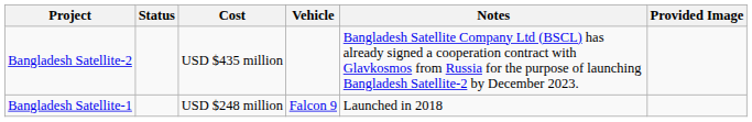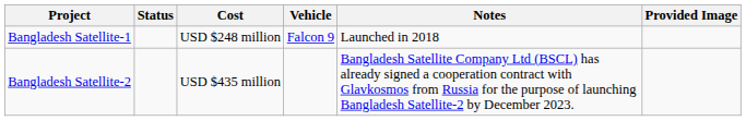 <table class="wikitable">
 <tr>
 <th>Project</th>
 <th>Status</th>
 <th>Cost</th>
 <th>Vehicle</th>
 <th width=350>Notes</th>
 <th>Provided Image</th>
 </tr>
 <tr>
+<td><a href='#'>Bangladesh Satellite-1</a></td>
+<td></td>
+<td>USD $248 million</td>
+<td> <a href='#'>Falcon 9</a></td>
+<td>Launched in 2018</td>
+<td></td>
+</tr>
+<tr>
 <td><a href='#'>Bangladesh Satellite-2</a></td>
 <td></td>
 <td>USD $435 million</td>
 <td></td>
 <td><a href='#'>Bangladesh Satellite Company Ltd (BSCL)</a> has already signed a cooperation contract with <a href='#'>Glavkosmos</a> from <a href='#'>Russia</a> for the purpose of launching <a href='#'>Bangladesh Satellite-2</a> by December 2023.</td>
 <td></td>
 </tr>
-<tr>
-<td><a href='#'>Bangladesh Satellite-1</a></td>
-<td></td>
-<td>USD $248 million</td>
-<td> <a href='#'>Falcon 9</a></td>
-<td>Launched in 2018</td>
-<td></td>
-</tr>
 </table>
